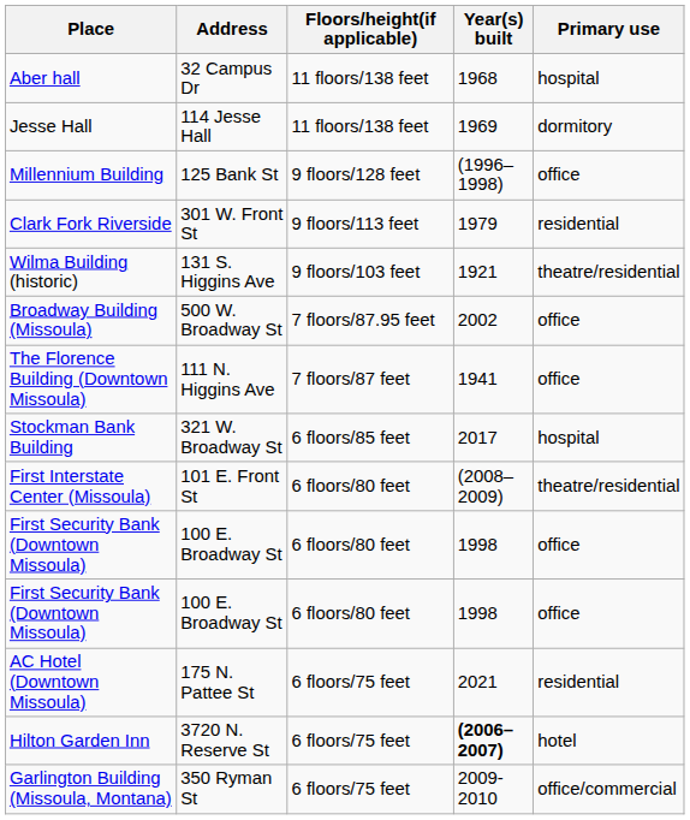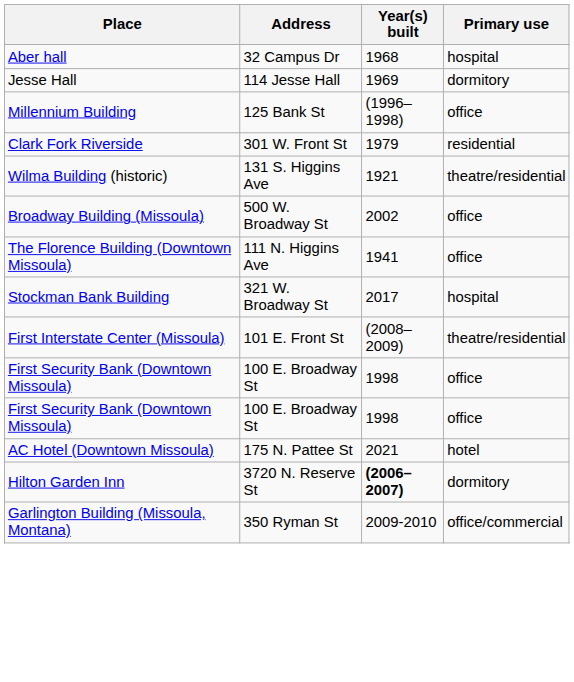 <table class="wikitable">
 <tr>
 <th>Place</th>
 <th>Address</th>
-<th>Floors/height(if applicable)</th>
 <th>Year(s) built</th>
 <th>Primary use</th>
 </tr>
 <tr>
 <td><a href='#'>Aber hall</a></td>
 <td>32 Campus Dr</td>
-<td>11 floors/138 feet</td>
 <td>1968</td>
 <td>hospital</td>
 </tr>
 <tr>
 <td>Jesse Hall</td>
 <td>114 Jesse Hall</td>
-<td>11 floors/138 feet</td>
 <td>1969</td>
 <td>dormitory</td>
 </tr>
 <tr>
 <td><a href='#'>Millennium Building</a></td>
 <td>125 Bank St</td>
-<td>9 floors/128 feet</td>
 <td>(1996–1998)</td>
 <td>office</td>
 </tr>
 <tr>
 <td><a href='#'>Clark Fork Riverside</a></td>
 <td>301 W. Front St</td>
-<td>9 floors/113 feet</td>
 <td>1979</td>
 <td>residential</td>
 </tr>
 <tr>
 <td><a href='#'>Wilma Building</a> (historic)</td>
 <td>131 S. Higgins Ave</td>
-<td>9 floors/103 feet</td>
 <td>1921</td>
 <td>theatre/residential</td>
 </tr>
 <tr>
 <td><a href='#'>Broadway Building (Missoula)</a></td>
 <td>500 W. Broadway St</td>
-<td>7 floors/87.95 feet</td>
 <td>2002</td>
 <td>office</td>
 </tr>
 <tr>
 <td><a href='#'>The Florence Building (Downtown Missoula)</a></td>
 <td>111 N. Higgins Ave</td>
-<td>7 floors/87 feet</td>
 <td>1941</td>
 <td>office</td>
 </tr>
 <tr>
 <td><a href='#'>Stockman Bank Building</a></td>
 <td>321 W. Broadway St</td>
-<td>6 floors/85 feet</td>
 <td>2017</td>
 <td>hospital</td>
 </tr>
 <tr>
 <td><a href='#'>First Interstate Center (Missoula)</a></td>
 <td>101 E. Front St</td>
-<td>6 floors/80 feet</td>
 <td>(2008–2009)</td>
 <td>theatre/residential</td>
 </tr>
 <tr>
 <td><a href='#'>First Security Bank (Downtown Missoula)</a></td>
 <td>100 E. Broadway St</td>
-<td>6 floors/80 feet</td>
 <td>1998</td>
 <td>office</td>
 </tr>
 <tr>
 <td><a href='#'>First Security Bank (Downtown Missoula)</a></td>
 <td>100 E. Broadway St</td>
-<td>6 floors/80 feet</td>
 <td>1998</td>
 <td>office</td>
 </tr>
 <tr>
 <td><a href='#'>AC Hotel (Downtown Missoula)</a></td>
 <td>175 N. Pattee St</td>
-<td>6 floors/75 feet</td>
 <td>2021</td>
-<td>residential</td>
+<td>hotel</td>
 </tr>
 <tr>
 <td><a href='#'>Hilton Garden Inn</a></td>
 <td>3720 N. Reserve St</td>
-<td>6 floors/75 feet</td>
 <td><strong>(2006–2007)</strong></td>
-<td>hotel</td>
+<td>dormitory</td>
 </tr>
 <tr>
 <td><a href='#'>Garlington Building (Missoula, Montana)</a></td>
 <td>350 Ryman St</td>
-<td>6 floors/75 feet</td>
 <td>2009-2010</td>
 <td>office/commercial</td>
 </tr>
 </table>
